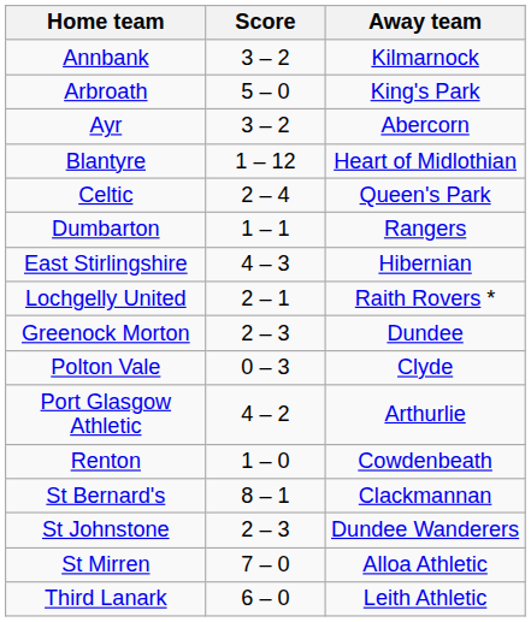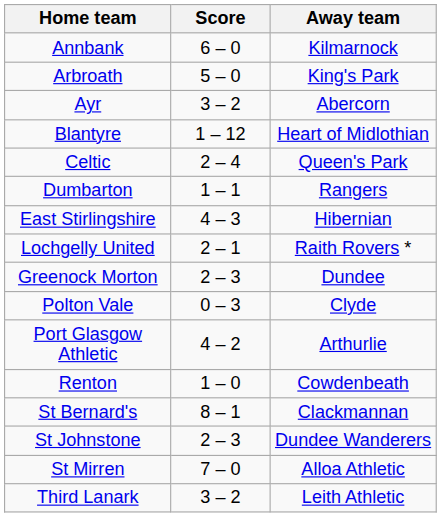 <table class="wikitable" style="text-align: center">
 <tr>
 <th width=140>Home team</th>
 <th width=80>Score</th>
 <th width=140>Away team</th>
 </tr>
 <tr>
 <td><a href='#'>Annbank</a></td>
-<td>3 – 2</td>
+<td>6 – 0</td>
 <td><a href='#'>Kilmarnock</a></td>
 </tr>
 <tr>
 <td><a href='#'>Arbroath</a></td>
 <td>5 – 0</td>
 <td><a href='#'>King's Park</a></td>
 </tr>
 <tr>
 <td><a href='#'>Ayr</a></td>
 <td>3 – 2</td>
 <td><a href='#'>Abercorn</a></td>
 </tr>
 <tr>
 <td><a href='#'>Blantyre</a></td>
 <td>1 – 12</td>
 <td><a href='#'>Heart of Midlothian</a></td>
 </tr>
 <tr>
 <td><a href='#'>Celtic</a></td>
 <td>2 – 4</td>
 <td><a href='#'>Queen's Park</a></td>
 </tr>
 <tr>
 <td><a href='#'>Dumbarton</a></td>
 <td>1 – 1</td>
 <td><a href='#'>Rangers</a></td>
 </tr>
 <tr>
 <td><a href='#'>East Stirlingshire</a></td>
 <td>4 – 3</td>
 <td><a href='#'>Hibernian</a></td>
 </tr>
 <tr>
 <td><a href='#'>Lochgelly United</a></td>
 <td>2 – 1</td>
 <td><a href='#'>Raith Rovers</a> *</td>
 </tr>
 <tr>
 <td><a href='#'>Greenock Morton</a></td>
 <td>2 – 3</td>
 <td><a href='#'>Dundee</a></td>
 </tr>
 <tr>
 <td><a href='#'>Polton Vale</a></td>
 <td>0 – 3</td>
 <td><a href='#'>Clyde</a></td>
 </tr>
 <tr>
 <td><a href='#'>Port Glasgow Athletic</a></td>
 <td>4 – 2</td>
 <td><a href='#'>Arthurlie</a></td>
 </tr>
 <tr>
 <td><a href='#'>Renton</a></td>
 <td>1 – 0</td>
 <td><a href='#'>Cowdenbeath</a></td>
 </tr>
 <tr>
 <td><a href='#'>St Bernard's</a></td>
 <td>8 – 1</td>
 <td><a href='#'>Clackmannan</a></td>
 </tr>
 <tr>
 <td><a href='#'>St Johnstone</a></td>
 <td>2 – 3</td>
 <td><a href='#'>Dundee Wanderers</a></td>
 </tr>
 <tr>
 <td><a href='#'>St Mirren</a></td>
 <td>7 – 0</td>
 <td><a href='#'>Alloa Athletic</a></td>
 </tr>
 <tr>
 <td><a href='#'>Third Lanark</a></td>
-<td>6 – 0</td>
+<td>3 – 2</td>
 <td><a href='#'>Leith Athletic</a></td>
 </tr>
 </table>
